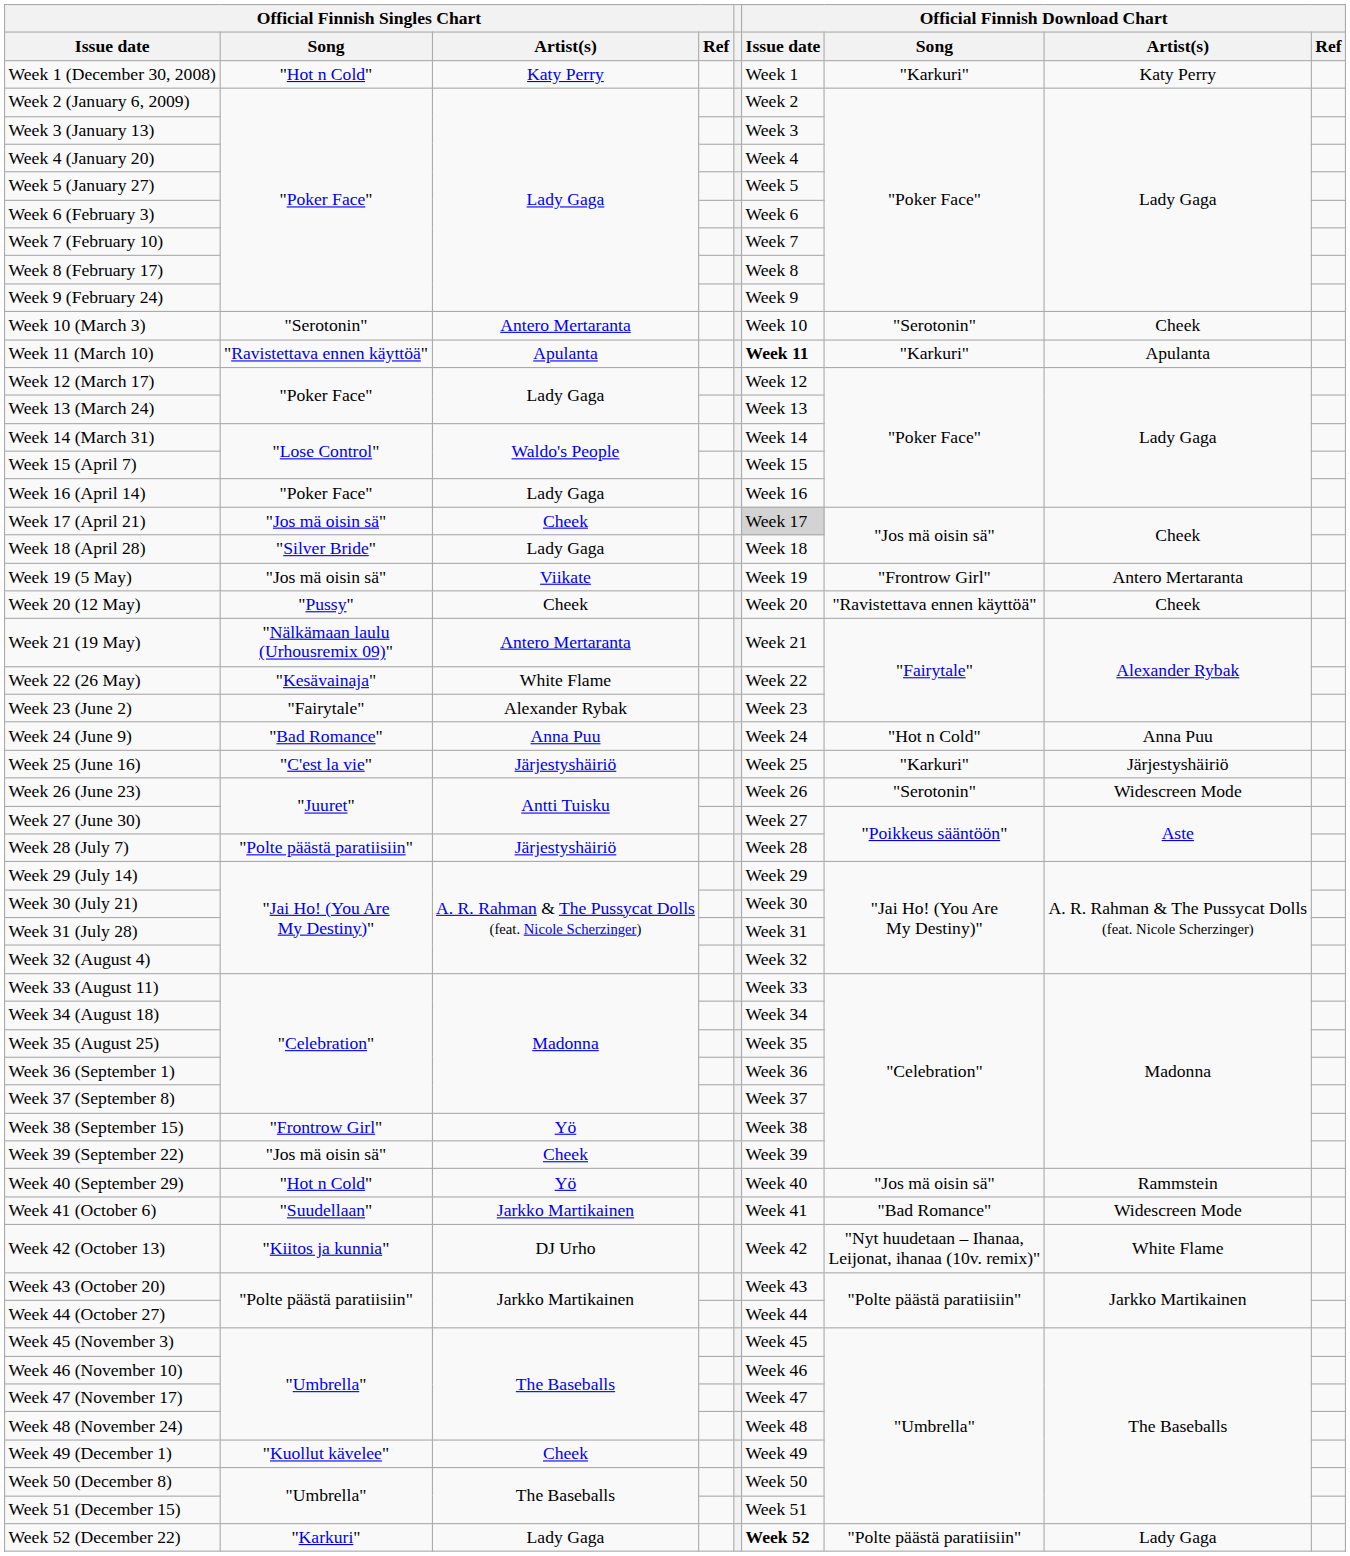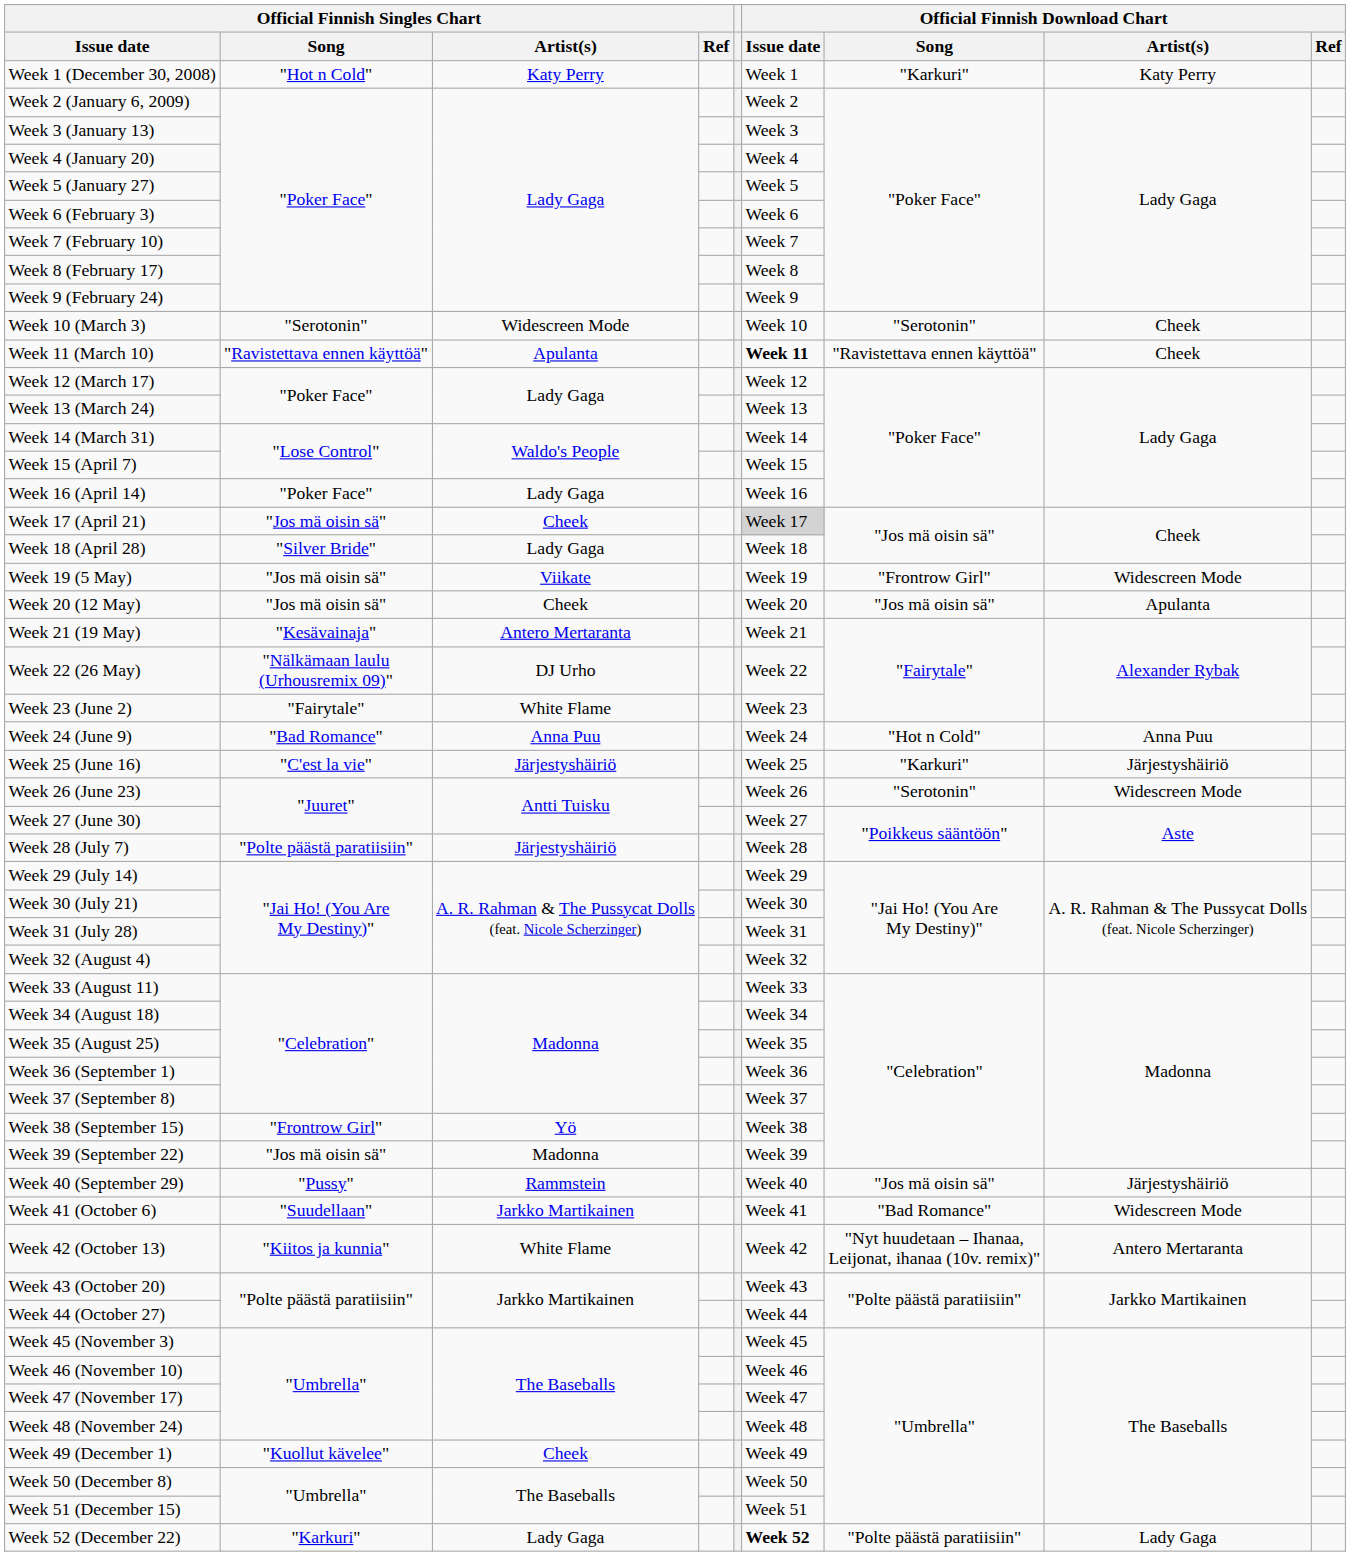 <table class="wikitable">
 <tr>
 <th style="text-align: center;" colspan="4">Official Finnish Singles Chart</th>
 <th style="text-align:center;"></th>
 <th style="text-align: center;" colspan="4">Official Finnish Download Chart</th>
 </tr>
 <tr>
 <th style="text-align: center;">Issue date</th>
 <th style="text-align: center;">Song</th>
 <th style="text-align: center;">Artist(s)</th>
 <th style="text-align: center;">Ref</th>
 <th style="text-align: center;"></th>
 <th style="text-align: center;">Issue date</th>
 <th style="text-align: center;">Song</th>
 <th style="text-align: center;">Artist(s)</th>
 <th style="text-align: center;">Ref</th>
 </tr>
 <tr>
 <td>Week 1 (December 30, 2008)</td>
 <td style="text-align:center;">"<a href='#'>Hot n Cold</a>"</td>
 <td style="text-align:center;"><a href='#'>Katy Perry</a></td>
 <td style="text-align: center;"></td>
 <th style="text-align: center;"></th>
 <td style="text-align: left;">Week 1</td>
 <td style="text-align:center;">"Karkuri"</td>
 <td style="text-align:center;">Katy Perry</td>
 <td style="text-align: center;"></td>
 </tr>
 <tr>
 <td>Week 2 (January 6, 2009)</td>
 <td style="text-align: center;" rowspan="8">"<a href='#'>Poker Face</a>"</td>
 <td style="text-align: center;" rowspan="8"><a href='#'>Lady Gaga</a></td>
 <td style="text-align: center;"></td>
 <th style="text-align: center;"></th>
 <td style="text-align: left;">Week 2</td>
 <td style="text-align: center;" rowspan="8">"Poker Face"</td>
 <td style="text-align: center;" rowspan="8">Lady Gaga</td>
 <td style="text-align: center;"></td>
 </tr>
 <tr>
 <td>Week 3 (January 13)</td>
 <td style="text-align: center;"></td>
 <th style="text-align: center;"></th>
 <td style="text-align: left;">Week 3</td>
 <td style="text-align: center;"></td>
 </tr>
 <tr>
 <td>Week 4 (January 20)</td>
 <td style="text-align: center;"></td>
 <th style="text-align: center;"></th>
 <td style="text-align: left;">Week 4</td>
 <td style="text-align: center;"></td>
 </tr>
 <tr>
 <td>Week 5 (January 27)</td>
 <td style="text-align: center;"></td>
 <th style="text-align: center;"></th>
 <td style="text-align: left;">Week 5</td>
 <td style="text-align: center;"></td>
 </tr>
 <tr>
 <td>Week 6 (February 3)</td>
 <td style="text-align: center;"></td>
 <th style="text-align: center;"></th>
 <td style="text-align: left;">Week 6</td>
 <td style="text-align: center;"></td>
 </tr>
 <tr>
 <td>Week 7 (February 10)</td>
 <td style="text-align: center;"></td>
 <th style="text-align: center;"></th>
 <td style="text-align: left;">Week 7</td>
 <td style="text-align: center;"></td>
 </tr>
 <tr>
 <td>Week 8 (February 17)</td>
 <td style="text-align: center;"></td>
 <th style="text-align: center;"></th>
 <td style="text-align: left;">Week 8</td>
 <td style="text-align: center;"></td>
 </tr>
 <tr>
 <td>Week 9 (February 24)</td>
 <td style="text-align: center;"></td>
 <th style="text-align: center;"></th>
 <td style="text-align: left;">Week 9</td>
 <td style="text-align: center;"></td>
 </tr>
 <tr>
 <td>Week 10 (March 3)</td>
 <td style="text-align:center;">"Serotonin"</td>
-<td style="text-align:center;"><a href='#'>Antero Mertaranta</a></td>
+<td style="text-align:center;">Widescreen Mode</td>
 <td style="text-align: center;"></td>
 <th style="text-align: center;"></th>
 <td style="text-align: left;">Week 10</td>
 <td style="text-align:center;">"Serotonin"</td>
 <td style="text-align:center;">Cheek</td>
 <td style="text-align: center;"></td>
 </tr>
 <tr>
 <td>Week 11 (March 10)</td>
 <td style="text-align:center;">"<a href='#'>Ravistettava ennen käyttöä</a>"</td>
 <td style="text-align:center;"><a href='#'>Apulanta</a></td>
 <td style="text-align: center;"></td>
 <th style="text-align: center;"></th>
 <td style="text-align: left;"><strong>Week 11</strong></td>
-<td style="text-align:center;">"Karkuri"</td>
-<td style="text-align:center;">Apulanta</td>
+<td style="text-align:center;">"Ravistettava ennen käyttöä"</td>
+<td style="text-align:center;">Cheek</td>
 <td style="text-align: center;"></td>
 </tr>
 <tr>
 <td>Week 12 (March 17)</td>
 <td style="text-align: center;" rowspan="2">"Poker Face"</td>
 <td style="text-align: center;" rowspan="2">Lady Gaga</td>
 <td style="text-align: center;"></td>
 <th style="text-align: center;"></th>
 <td style="text-align: left;">Week 12</td>
 <td style="text-align: center;" rowspan="5">"Poker Face"</td>
 <td style="text-align: center;" rowspan="5">Lady Gaga</td>
 <td style="text-align: center;"></td>
 </tr>
 <tr>
 <td>Week 13 (March 24)</td>
 <td style="text-align: center;"></td>
 <th style="text-align: center;"></th>
 <td style="text-align: left;">Week 13</td>
 <td style="text-align: center;"></td>
 </tr>
 <tr>
 <td>Week 14 (March 31)</td>
 <td style="text-align: center;" rowspan="2">"<a href='#'>Lose Control</a>"</td>
 <td style="text-align: center;" rowspan="2"><a href='#'>Waldo's People</a></td>
 <td style="text-align: center;"></td>
 <th style="text-align: center;"></th>
 <td style="text-align: left;">Week 14</td>
 <td style="text-align: center;"></td>
 </tr>
 <tr>
 <td>Week 15 (April 7)</td>
 <td style="text-align: center;"></td>
 <th style="text-align: center;"></th>
 <td style="text-align: left;">Week 15</td>
 <td style="text-align: center;"></td>
 </tr>
 <tr>
 <td>Week 16 (April 14)</td>
 <td style="text-align:center;">"Poker Face"</td>
 <td style="text-align:center;">Lady Gaga</td>
 <td style="text-align: center;"></td>
 <th style="text-align: center;"></th>
 <td style="text-align: left;">Week 16</td>
 <td style="text-align: center;"></td>
 </tr>
 <tr>
 <td>Week 17 (April 21)</td>
 <td style="text-align:center;">"<a href='#'>Jos mä oisin sä</a>"</td>
 <td style="text-align:center;"><a href='#'>Cheek</a></td>
 <td style="text-align: center;"></td>
 <th style="text-align: center;"></th>
 <td style="background: lightgrey; text-align: left;">Week 17</td>
 <td style="text-align: center;" rowspan="2">"Jos mä oisin sä"</td>
 <td style="text-align: center;" rowspan="2">Cheek</td>
 <td style="text-align: center;"></td>
 </tr>
 <tr>
 <td>Week 18 (April 28)</td>
 <td style="text-align:center;">"<a href='#'>Silver Bride</a>"</td>
 <td style="text-align:center;">Lady Gaga</td>
 <td style="text-align: center;"></td>
 <th style="text-align: center;"></th>
 <td style="text-align: left;">Week 18</td>
 <td style="text-align: center;"></td>
 </tr>
 <tr>
 <td>Week 19 (5 May)</td>
 <td style="text-align:center;">"Jos mä oisin sä"</td>
 <td style="text-align:center;"><a href='#'>Viikate</a></td>
 <td style="text-align: center;"></td>
 <th style="text-align: center;"></th>
 <td style="text-align: left;">Week 19</td>
 <td style="text-align:center;">"Frontrow Girl"</td>
-<td style="text-align:center;">Antero Mertaranta</td>
+<td style="text-align:center;">Widescreen Mode</td>
 <td style="text-align: center;"></td>
 </tr>
 <tr>
 <td>Week 20 (12 May)</td>
-<td style="text-align:center;">"<a href='#'>Pussy</a>"</td>
+<td style="text-align:center;">"Jos mä oisin sä"</td>
 <td style="text-align:center;">Cheek</td>
 <td style="text-align: center;"></td>
 <th style="text-align: center;"></th>
 <td style="text-align: left;">Week 20</td>
-<td style="text-align:center;">"Ravistettava ennen käyttöä"</td>
-<td style="text-align:center;">Cheek</td>
+<td style="text-align:center;">"Jos mä oisin sä"</td>
+<td style="text-align:center;">Apulanta</td>
 <td style="text-align: center;"></td>
 </tr>
 <tr>
 <td>Week 21 (19 May)</td>
-<td style="text-align:center;">"<a href='#'>Nälkämaan laulu<br>(Urhousremix 09)</a>"</td>
+<td style="text-align:center;">"<a href='#'>Kesävainaja</a>"</td>
 <td style="text-align:center;"><a href='#'>Antero Mertaranta</a></td>
 <td style="text-align: center;"></td>
 <th style="text-align: center;"></th>
 <td style="text-align: left;">Week 21</td>
 <td style="text-align: center;" rowspan="3">"<a href='#'>Fairytale</a>"</td>
 <td style="text-align: center;" rowspan="3"><a href='#'>Alexander Rybak</a></td>
 <td style="text-align: center;"></td>
 </tr>
 <tr>
 <td>Week 22 (26 May)</td>
-<td style="text-align:center;">"<a href='#'>Kesävainaja</a>"</td>
-<td style="text-align:center;">White Flame</td>
+<td style="text-align:center;">"<a href='#'>Nälkämaan laulu<br>(Urhousremix 09)</a>"</td>
+<td style="text-align:center;">DJ Urho</td>
 <td style="text-align: center;"></td>
 <th style="text-align: center;"></th>
 <td style="text-align: left;">Week 22</td>
 <td style="text-align: center;"></td>
 </tr>
 <tr>
 <td>Week 23 (June 2)</td>
 <td style="text-align:center;">"Fairytale"</td>
-<td style="text-align:center;">Alexander Rybak</td>
+<td style="text-align:center;">White Flame</td>
 <td style="text-align: center;"></td>
 <th style="text-align: center;"></th>
 <td style="text-align: left;">Week 23</td>
 <td style="text-align: center;"></td>
 </tr>
 <tr>
 <td>Week 24 (June 9)</td>
 <td style="text-align:center;">"<a href='#'>Bad Romance</a>"</td>
 <td style="text-align:center;"><a href='#'>Anna Puu</a></td>
 <td style="text-align: center;"></td>
 <th style="text-align: center;"></th>
 <td style="text-align: left;">Week 24</td>
 <td style="text-align:center;">"Hot n Cold"</td>
 <td style="text-align:center;">Anna Puu</td>
 <td style="text-align: center;"></td>
 </tr>
 <tr>
 <td>Week 25 (June 16)</td>
 <td style="text-align:center;">"<a href='#'>C'est la vie</a>"</td>
 <td style="text-align:center;"><a href='#'>Järjestyshäiriö</a></td>
 <td style="text-align: center;"></td>
 <th style="text-align: center;"></th>
 <td style="text-align: left;">Week 25</td>
 <td style="text-align:center;">"Karkuri"</td>
 <td style="text-align:center;">Järjestyshäiriö</td>
 <td style="text-align: center;"></td>
 </tr>
 <tr>
 <td>Week 26 (June 23)</td>
 <td style="text-align: center;" rowspan="2">"<a href='#'>Juuret</a>"</td>
 <td style="text-align: center;" rowspan="2"><a href='#'>Antti Tuisku</a></td>
 <td style="text-align: center;"></td>
 <th style="text-align: center;"></th>
 <td style="text-align: left;">Week 26</td>
 <td style="text-align:center;">"Serotonin"</td>
 <td style="text-align:center;">Widescreen Mode</td>
 <td style="text-align: center;"></td>
 </tr>
 <tr>
 <td>Week 27 (June 30)</td>
 <td style="text-align: center;"></td>
 <th style="text-align: center;"></th>
 <td style="text-align: left;">Week 27</td>
 <td style="text-align: center;" rowspan="2">"<a href='#'>Poikkeus sääntöön</a>"</td>
 <td style="text-align: center;" rowspan="2"><a href='#'>Aste</a></td>
 <td style="text-align: center;"></td>
 </tr>
 <tr>
 <td>Week 28 (July 7)</td>
 <td style="text-align:center;">"<a href='#'>Polte päästä paratiisiin</a>"</td>
 <td style="text-align:center;"><a href='#'>Järjestyshäiriö</a></td>
 <td style="text-align: center;"></td>
 <th style="text-align: center;"></th>
 <td style="text-align: left;">Week 28</td>
 <td style="text-align: center;"></td>
 </tr>
 <tr>
 <td>Week 29 (July 14)</td>
 <td style="text-align: center;" rowspan="4">"<a href='#'>Jai Ho! (You Are<br>My Destiny)</a>"</td>
 <td style="text-align: center;" rowspan="4"><a href='#'>A. R. Rahman</a> & <a href='#'>The Pussycat Dolls</a> <br><small>(feat. <a href='#'>Nicole Scherzinger</a>)</small></td>
 <td style="text-align: center;"></td>
 <th style="text-align: center;"></th>
 <td style="text-align: left;">Week 29</td>
 <td style="text-align: center;" rowspan="4">"Jai Ho! (You Are<br>My Destiny)"</td>
 <td style="text-align: center;" rowspan="4">A. R. Rahman & The Pussycat Dolls <br><small>(feat. Nicole Scherzinger)</small></td>
 <td style="text-align: center;"></td>
 </tr>
 <tr>
 <td>Week 30 (July 21)</td>
 <td style="text-align: center;"></td>
 <th style="text-align: center;"></th>
 <td style="text-align: left;">Week 30</td>
 <td style="text-align: center;"></td>
 </tr>
 <tr>
 <td>Week 31 (July 28)</td>
 <td style="text-align: center;"></td>
 <th style="text-align: center;"></th>
 <td style="text-align: left;">Week 31</td>
 <td style="text-align: center;"></td>
 </tr>
 <tr>
 <td>Week 32 (August 4)</td>
 <td style="text-align: center;"></td>
 <th style="text-align: center;"></th>
 <td style="text-align: left;">Week 32</td>
 <td style="text-align: center;"></td>
 </tr>
 <tr>
 <td>Week 33 (August 11)</td>
 <td style="text-align: center;" rowspan="5">"<a href='#'>Celebration</a>"</td>
 <td style="text-align: center;" rowspan="5"><a href='#'>Madonna</a></td>
 <td style="text-align: center;"></td>
 <th style="text-align: center;"></th>
 <td style="text-align: left;">Week 33</td>
 <td style="text-align: center;" rowspan="7">"Celebration"</td>
 <td style="text-align: center;" rowspan="7">Madonna</td>
 <td style="text-align: center;"></td>
 </tr>
 <tr>
 <td>Week 34 (August 18)</td>
 <td style="text-align: center;"></td>
 <th style="text-align: center;"></th>
 <td style="text-align: left;">Week 34</td>
 <td style="text-align: center;"></td>
 </tr>
 <tr>
 <td>Week 35 (August 25)</td>
 <td style="text-align: center;"></td>
 <th style="text-align: center;"></th>
 <td style="text-align: left;">Week 35</td>
 <td style="text-align: center;"></td>
 </tr>
 <tr>
 <td>Week 36 (September 1)</td>
 <td style="text-align: center;"></td>
 <th style="text-align: center;"></th>
 <td style="text-align: left;">Week 36</td>
 <td style="text-align: center;"></td>
 </tr>
 <tr>
 <td>Week 37 (September 8)</td>
 <td style="text-align: center;"></td>
 <th style="text-align: center;"></th>
 <td style="text-align: left;">Week 37</td>
 <td style="text-align: center;"></td>
 </tr>
 <tr>
 <td>Week 38 (September 15)</td>
 <td style="text-align:center;">"<a href='#'>Frontrow Girl</a>"</td>
 <td style="text-align:center;"><a href='#'>Yö</a></td>
 <td style="text-align: center;"></td>
 <th style="text-align: center;"></th>
 <td style="text-align: left;">Week 38</td>
 <td style="text-align: center;"></td>
 </tr>
 <tr>
 <td>Week 39 (September 22)</td>
 <td style="text-align:center;">"Jos mä oisin sä"</td>
-<td style="text-align:center;"><a href='#'>Cheek</a></td>
+<td style="text-align:center;">Madonna</td>
 <td style="text-align: center;"></td>
 <th style="text-align: center;"></th>
 <td style="text-align: left;">Week 39</td>
 <td style="text-align: center;"></td>
 </tr>
 <tr>
 <td>Week 40 (September 29)</td>
-<td style="text-align:center;">"<a href='#'>Hot n Cold</a>"</td>
-<td style="text-align:center;"><a href='#'>Yö</a></td>
+<td style="text-align:center;">"<a href='#'>Pussy</a>"</td>
+<td style="text-align:center;"><a href='#'>Rammstein</a></td>
 <td style="text-align: center;"></td>
 <th style="text-align: center;"></th>
 <td style="text-align: left;">Week 40</td>
 <td style="text-align:center;">"Jos mä oisin sä"</td>
-<td style="text-align:center;">Rammstein</td>
+<td style="text-align:center;">Järjestyshäiriö</td>
 <td style="text-align: center;"></td>
 </tr>
 <tr>
 <td>Week 41 (October 6)</td>
 <td style="text-align:center;">"<a href='#'>Suudellaan</a>"</td>
 <td style="text-align:center;"><a href='#'>Jarkko Martikainen</a></td>
 <td style="text-align: center;"></td>
 <th style="text-align: center;"></th>
 <td style="text-align: left;">Week 41</td>
 <td style="text-align:center;">"Bad Romance"</td>
 <td style="text-align:center;">Widescreen Mode</td>
 <td style="text-align: center;"></td>
 </tr>
 <tr>
 <td>Week 42 (October 13)</td>
 <td style="text-align:center;">"<a href='#'>Kiitos ja kunnia</a>"</td>
-<td style="text-align:center;">DJ Urho</td>
+<td style="text-align:center;">White Flame</td>
 <td style="text-align: center;"></td>
 <th style="text-align: center;"></th>
 <td style="text-align: left;">Week 42</td>
 <td style="text-align:center;">"Nyt huudetaan – Ihanaa,<br>Leijonat, ihanaa (10v. remix)"</td>
-<td style="text-align:center;">White Flame</td>
+<td style="text-align:center;">Antero Mertaranta</td>
 <td style="text-align: center;"></td>
 </tr>
 <tr>
 <td>Week 43 (October 20)</td>
 <td style="text-align: center;" rowspan="2">"Polte päästä paratiisiin"</td>
 <td style="text-align: center;" rowspan="2">Jarkko Martikainen</td>
 <td style="text-align: center;"></td>
 <th style="text-align: center;"></th>
 <td style="text-align: left;">Week 43</td>
 <td style="text-align: center;" rowspan="2">"Polte päästä paratiisiin"</td>
 <td style="text-align: center;" rowspan="2">Jarkko Martikainen</td>
 <td style="text-align: center;"></td>
 </tr>
 <tr>
 <td>Week 44 (October 27)</td>
 <td style="text-align: center;"></td>
 <th style="text-align: center;"></th>
 <td style="text-align: left;">Week 44</td>
 <td style="text-align: center;"></td>
 </tr>
 <tr>
 <td>Week 45 (November 3)</td>
 <td style="text-align: center;" rowspan="4">"<a href='#'>Umbrella</a>"</td>
 <td style="text-align: center;" rowspan="4"><a href='#'>The Baseballs</a></td>
 <td style="text-align: center;"></td>
 <th style="text-align: center;"></th>
 <td style="text-align: left;">Week 45</td>
 <td style="text-align: center;" rowspan="7">"Umbrella"</td>
 <td style="text-align: center;" rowspan="7">The Baseballs</td>
 <td style="text-align: center;"></td>
 </tr>
 <tr>
 <td>Week 46 (November 10)</td>
 <td style="text-align: center;"></td>
 <th style="text-align: center;"></th>
 <td style="text-align: left;">Week 46</td>
 <td style="text-align: center;"></td>
 </tr>
 <tr>
 <td>Week 47 (November 17)</td>
 <td style="text-align: center;"></td>
 <th style="text-align: center;"></th>
 <td style="text-align: left;">Week 47</td>
 <td style="text-align: center;"></td>
 </tr>
 <tr>
 <td>Week 48 (November 24)</td>
 <td style="text-align: center;"></td>
 <th style="text-align: center;"></th>
 <td style="text-align: left;">Week 48</td>
 <td style="text-align: center;"></td>
 </tr>
 <tr>
 <td>Week 49 (December 1)</td>
 <td style="text-align:center;">"<a href='#'>Kuollut kävelee</a>"</td>
 <td style="text-align:center;"><a href='#'>Cheek</a></td>
 <td style="text-align: center;"></td>
 <th style="text-align: center;"></th>
 <td style="text-align: left;">Week 49</td>
 <td style="text-align: center;"></td>
 </tr>
 <tr>
 <td>Week 50 (December 8)</td>
 <td style="text-align: center;" rowspan="2">"Umbrella"</td>
 <td style="text-align: center;" rowspan="2">The Baseballs</td>
 <td style="text-align: center;"></td>
 <th style="text-align: center;"></th>
 <td style="text-align: left;">Week 50</td>
 <td style="text-align: center;"></td>
 </tr>
 <tr>
 <td>Week 51 (December 15)</td>
 <td style="text-align: center;"></td>
 <th style="text-align: center;"></th>
 <td style="text-align: left;">Week 51</td>
 <td style="text-align: center;"></td>
 </tr>
 <tr>
 <td>Week 52 (December 22)</td>
 <td style="text-align:center;">"<a href='#'>Karkuri</a>"</td>
 <td style="text-align:center;">Lady Gaga</td>
 <td style="text-align: center;"></td>
 <th style="text-align: center;"></th>
 <td style="text-align: left;"><strong>Week 52</strong></td>
 <td style="text-align:center;">"Polte päästä paratiisiin"</td>
 <td style="text-align:center;">Lady Gaga</td>
 <td style="text-align: center;"></td>
 </tr>
 </table>
